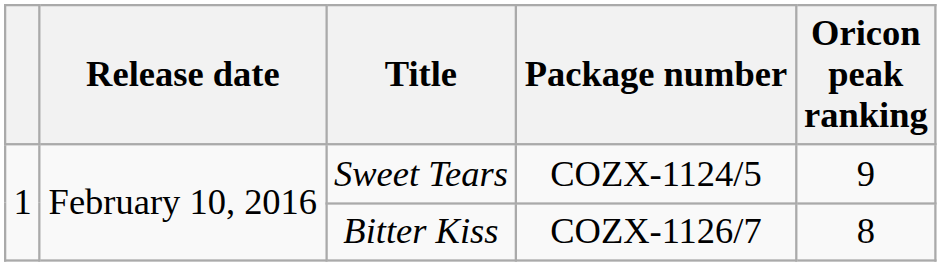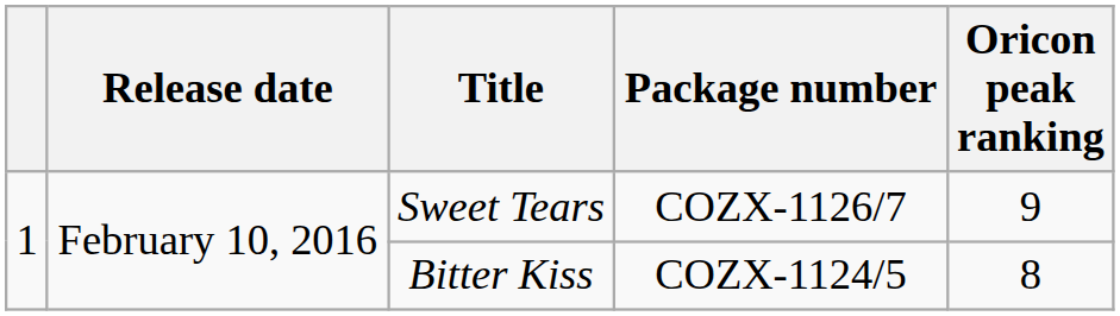 <table class="wikitable" style="text-align: center">
 <tr>
 <th></th>
 <th>Release date</th>
 <th>Title</th>
 <th>Package number</th>
 <th>Oricon<br>peak<br>ranking</th>
 </tr>
 <tr>
 <td rowspan="2">1</td>
 <td rowspan="2">February 10, 2016</td>
 <td><em>Sweet Tears</em></td>
-<td>COZX-1124/5</td>
+<td>COZX-1126/7</td>
 <td>9</td>
 </tr>
 <tr>
 <td><em>Bitter Kiss</em></td>
-<td>COZX-1126/7</td>
+<td>COZX-1124/5</td>
 <td>8</td>
 </tr>
 </table>
